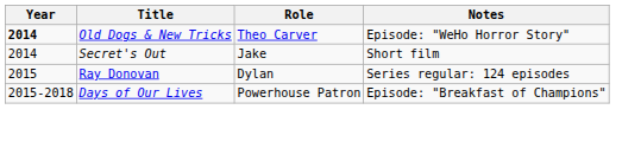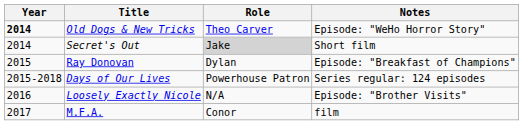 <table class="wikitable sortable">
 <tr>
 <th>Year</th>
 <th>Title</th>
 <th>Role</th>
 <th class="unsortable">Notes</th>
 </tr>
 <tr>
 <td><strong>2014</strong></td>
 <td><em><a href='#'>Old Dogs & New Tricks</a></em></td>
 <td><a href='#'>Theo Carver</a></td>
 <td>Episode: "WeHo Horror Story"</td>
 </tr>
 <tr>
 <td>2014</td>
 <td><em>Secret's Out</em></td>
-<td>Jake</td>
+<td style="background: lightgrey;">Jake</td>
 <td>Short film</td>
 </tr>
 <tr>
 <td>2015</td>
 <td><a href='#'>Ray Donovan</a></td>
 <td>Dylan</td>
-<td>Series regular: 124 episodes </td>
+<td>Episode: "Breakfast of Champions"</td>
 </tr>
 <tr>
 <td>2015-2018</td>
 <td><em><a href='#'>Days of Our Lives</a></em></td>
 <td>Powerhouse Patron</td>
-<td>Episode: "Breakfast of Champions"</td>
+<td>Series regular: 124 episodes </td>
+</tr>
+<tr>
+<td>2016</td>
+<td><em><a href='#'>Loosely Exactly Nicole</a></em></td>
+<td>N/A</td>
+<td>Episode: "Brother Visits"</td>
+</tr>
+<tr>
+<td>2017</td>
+<td><a href='#'>M.F.A.</a></td>
+<td>Conor</td>
+<td>film</td>
 </tr>
 </table>
